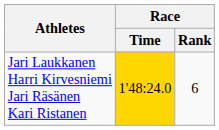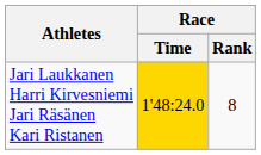 <table class="wikitable" border="1" style="font-size:90%">
 <tr>
 <th rowspan=2>Athletes</th>
 <th colspan=2>Race</th>
 </tr>
 <tr>
 <th>Time</th>
 <th>Rank</th>
 </tr>
 <tr>
 <td><a href='#'>Jari Laukkanen</a><br><a href='#'>Harri Kirvesniemi</a><br><a href='#'>Jari Räsänen</a><br><a href='#'>Kari Ristanen</a></td>
 <td align=center style="background: gold;">1'48:24.0</td>
-<td align=center>6</td>
+<td align=center>8</td>
 </tr>
 </table>
